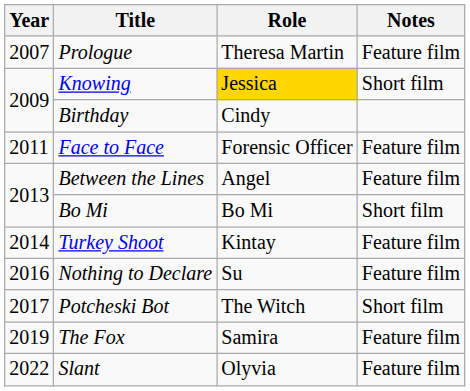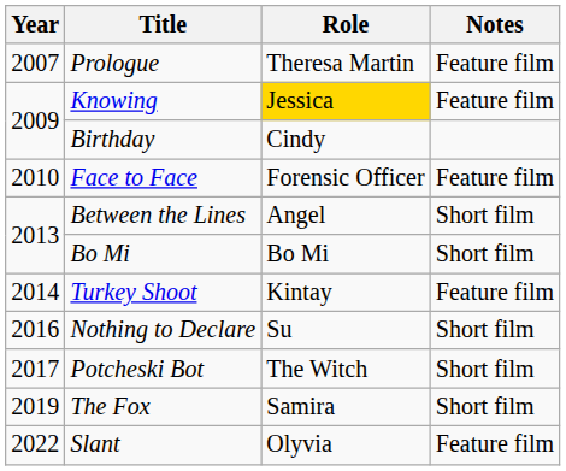 <table class="wikitable sortable">
 <tr>
 <th>Year</th>
 <th>Title</th>
 <th>Role</th>
 <th class="unsortable">Notes</th>
 </tr>
 <tr>
 <td>2007</td>
 <td><em>Prologue</em></td>
 <td>Theresa Martin</td>
 <td>Feature film</td>
 </tr>
 <tr>
 <td rowspan="2">2009</td>
 <td><em><a href='#'>Knowing</a></em></td>
 <td style="background: gold;">Jessica</td>
-<td>Short film</td>
+<td>Feature film</td>
 </tr>
 <tr>
 <td><em>Birthday</em></td>
 <td>Cindy</td>
 <td></td>
 </tr>
 <tr>
-<td>2011</td>
+<td>2010</td>
 <td><em><a href='#'>Face to Face</a></em></td>
 <td>Forensic Officer</td>
 <td>Feature film</td>
 </tr>
 <tr>
 <td rowspan="2">2013</td>
 <td><em>Between the Lines</em></td>
 <td>Angel</td>
-<td>Feature film</td>
+<td>Short film</td>
 </tr>
 <tr>
 <td><em>Bo Mi</em></td>
 <td>Bo Mi</td>
 <td>Short film</td>
 </tr>
 <tr>
 <td>2014</td>
 <td><em><a href='#'>Turkey Shoot</a></em></td>
 <td>Kintay</td>
 <td>Feature film</td>
 </tr>
 <tr>
 <td>2016</td>
 <td><em>Nothing to Declare</em></td>
 <td>Su</td>
-<td>Feature film</td>
+<td>Short film</td>
 </tr>
 <tr>
 <td>2017</td>
 <td><em>Potcheski Bot</em></td>
 <td>The Witch</td>
 <td>Short film</td>
 </tr>
 <tr>
 <td>2019</td>
 <td><em>The Fox</em></td>
 <td>Samira</td>
-<td>Feature film</td>
+<td>Short film</td>
 </tr>
 <tr>
 <td>2022</td>
 <td><em>Slant</em></td>
 <td>Olyvia</td>
 <td>Feature film</td>
 </tr>
 </table>
